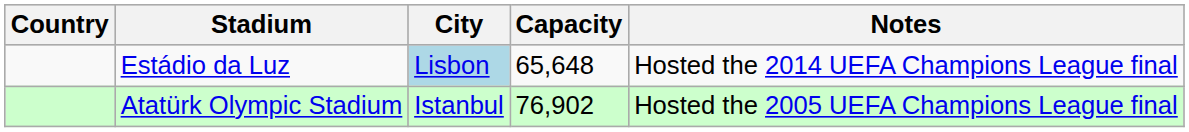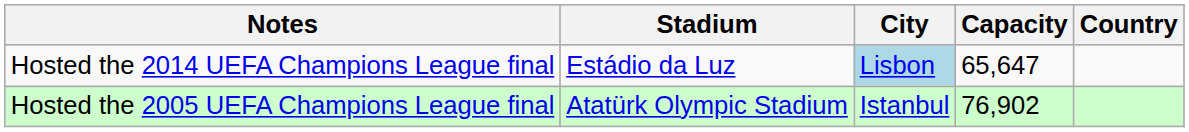 <table class="wikitable sortable">
 <tr>
-<th>Country</th>
+<th>Notes</th>
 <th>Stadium</th>
 <th>City</th>
 <th>Capacity</th>
-<th>Notes</th>
+<th>Country</th>
 </tr>
 <tr>
-<td></td>
+<td>Hosted the <a href='#'>2014 UEFA Champions League final</a></td>
 <td><a href='#'>Estádio da Luz</a></td>
 <td style="background: lightblue;"><a href='#'>Lisbon</a></td>
-<td>65,648</td>
-<td>Hosted the <a href='#'>2014 UEFA Champions League final</a></td>
+<td>65,647</td>
+<td></td>
 </tr>
 <tr bgcolor=#ccffcc>
-<td></td>
+<td>Hosted the <a href='#'>2005 UEFA Champions League final</a></td>
 <td><a href='#'>Atatürk Olympic Stadium</a></td>
 <td><a href='#'>Istanbul</a></td>
 <td>76,902</td>
-<td>Hosted the <a href='#'>2005 UEFA Champions League final</a></td>
+<td></td>
 </tr>
 </table>
